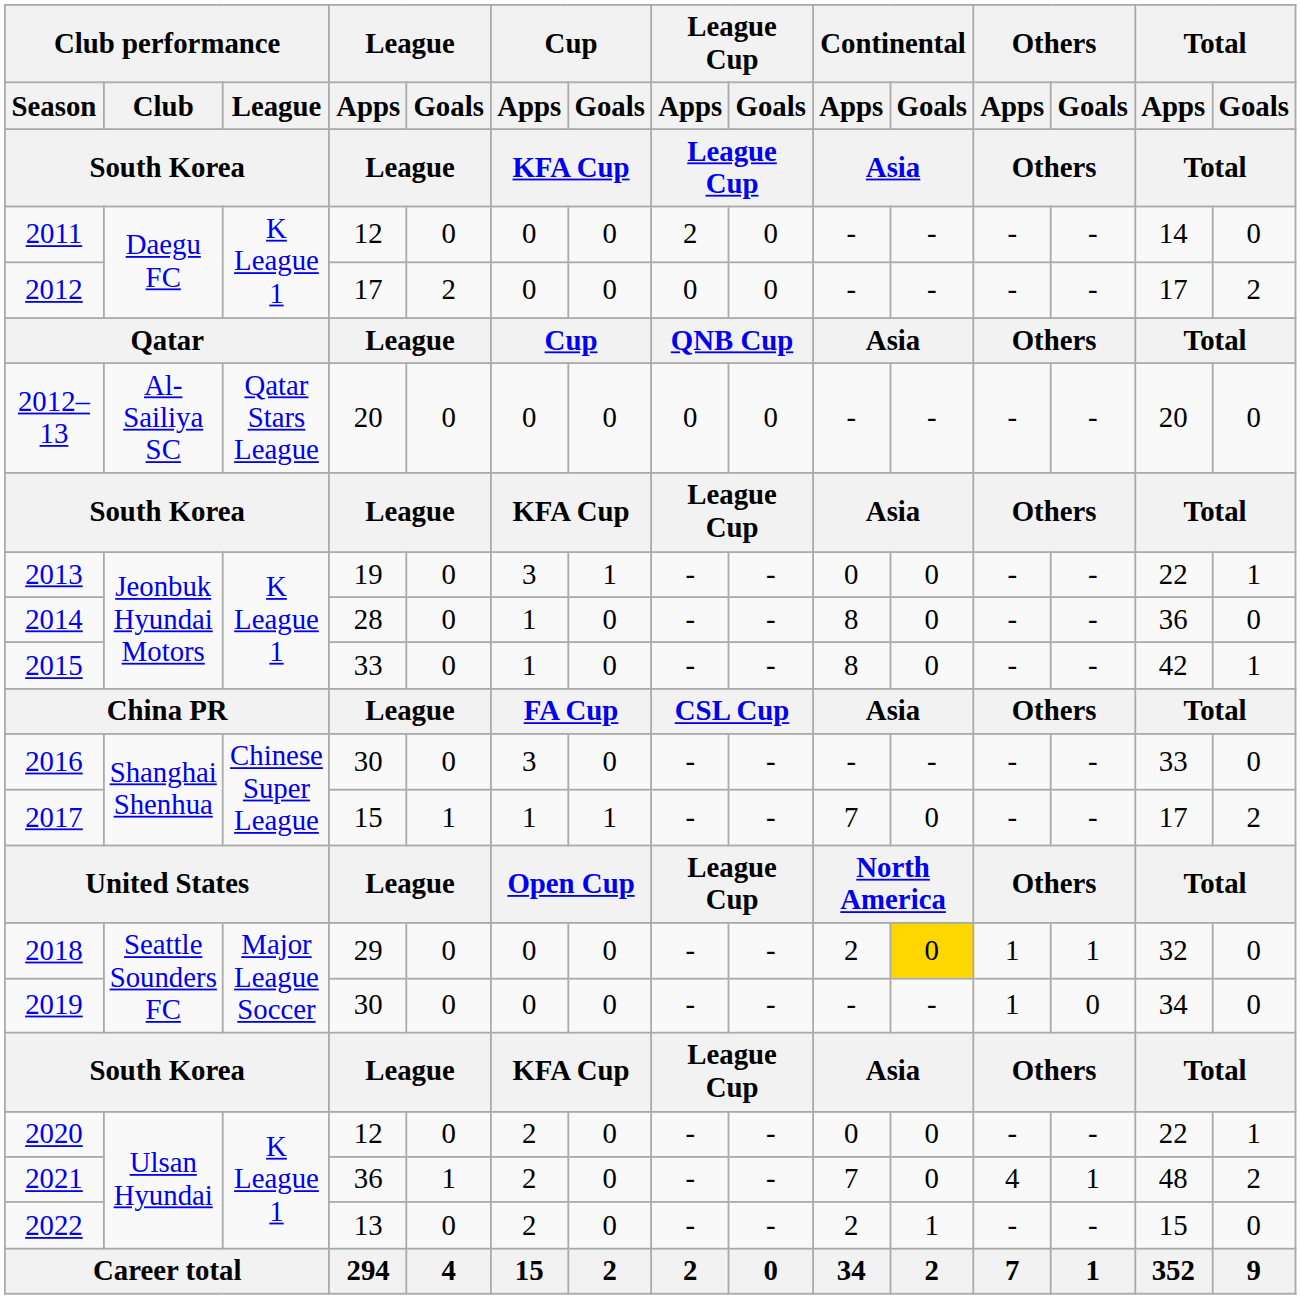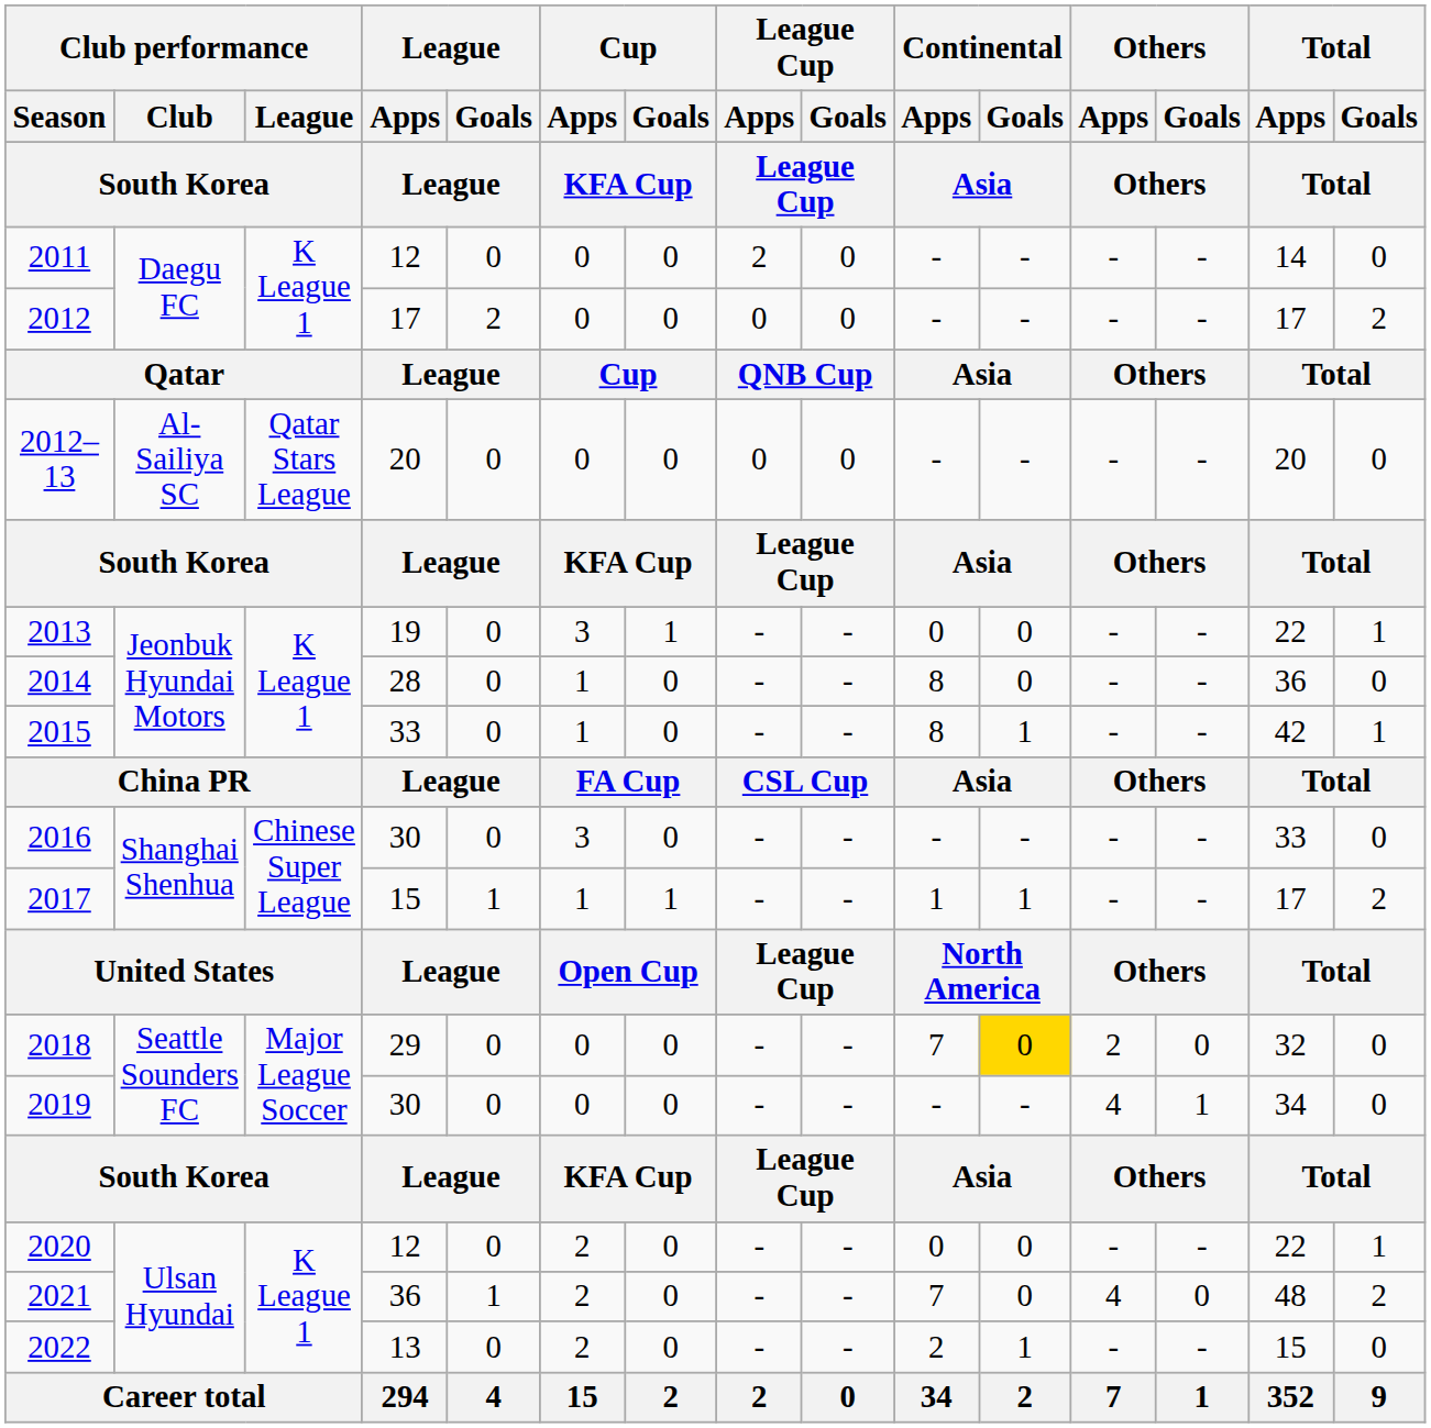 <table class="wikitable" style="text-align:center">
 <tr>
 <th colspan=3>Club performance</th>
 <th colspan=2>League</th>
 <th colspan=2>Cup</th>
 <th colspan=2>League Cup</th>
 <th colspan=2>Continental</th>
 <th colspan=2>Others</th>
 <th colspan=2>Total</th>
 </tr>
 <tr>
 <th>Season</th>
 <th>Club</th>
 <th>League</th>
 <th>Apps</th>
 <th>Goals</th>
 <th>Apps</th>
 <th>Goals</th>
 <th>Apps</th>
 <th>Goals</th>
 <th>Apps</th>
 <th>Goals</th>
 <th>Apps</th>
 <th>Goals</th>
 <th>Apps</th>
 <th>Goals</th>
 </tr>
 <tr>
 <th colspan=3>South Korea</th>
 <th colspan=2>League</th>
 <th colspan=2><a href='#'>KFA Cup</a></th>
 <th colspan=2><a href='#'>League Cup</a></th>
 <th colspan=2><a href='#'>Asia</a></th>
 <th colspan=2>Others</th>
 <th colspan=2>Total</th>
 </tr>
 <tr>
 <td><a href='#'>2011</a></td>
 <td rowspan=2><a href='#'>Daegu FC</a></td>
 <td rowspan=2><a href='#'>K League 1</a></td>
 <td>12</td>
 <td>0</td>
 <td>0</td>
 <td>0</td>
 <td>2</td>
 <td>0</td>
 <td>-</td>
 <td>-</td>
 <td>-</td>
 <td>-</td>
 <td>14</td>
 <td>0</td>
 </tr>
 <tr>
 <td><a href='#'>2012</a></td>
 <td>17</td>
 <td>2</td>
 <td>0</td>
 <td>0</td>
 <td>0</td>
 <td>0</td>
 <td>-</td>
 <td>-</td>
 <td>-</td>
 <td>-</td>
 <td>17</td>
 <td>2</td>
 </tr>
 <tr>
 <th colspan=3>Qatar</th>
 <th colspan=2>League</th>
 <th colspan=2><a href='#'>Cup</a></th>
 <th colspan=2><a href='#'>QNB Cup</a></th>
 <th colspan=2>Asia</th>
 <th colspan=2>Others</th>
 <th colspan=2>Total</th>
 </tr>
 <tr>
 <td><a href='#'>2012–13</a></td>
 <td><a href='#'>Al-Sailiya SC</a></td>
 <td><a href='#'>Qatar Stars League</a></td>
 <td>20</td>
 <td>0</td>
 <td>0</td>
 <td>0</td>
 <td>0</td>
 <td>0</td>
 <td>-</td>
 <td>-</td>
 <td>-</td>
 <td>-</td>
 <td>20</td>
 <td>0</td>
 </tr>
 <tr>
 <th colspan=3>South Korea</th>
 <th colspan=2>League</th>
 <th colspan=2>KFA Cup</th>
 <th colspan=2>League Cup</th>
 <th colspan=2>Asia</th>
 <th colspan=2>Others</th>
 <th colspan=2>Total</th>
 </tr>
 <tr>
 <td><a href='#'>2013</a></td>
 <td rowspan=3><a href='#'>Jeonbuk Hyundai Motors</a></td>
 <td rowspan=3><a href='#'>K League 1</a></td>
 <td>19</td>
 <td>0</td>
 <td>3</td>
 <td>1</td>
 <td>-</td>
 <td>-</td>
 <td>0</td>
 <td>0</td>
 <td>-</td>
 <td>-</td>
 <td>22</td>
 <td>1</td>
 </tr>
 <tr>
 <td><a href='#'>2014</a></td>
 <td>28</td>
 <td>0</td>
 <td>1</td>
 <td>0</td>
 <td>-</td>
 <td>-</td>
 <td>8</td>
 <td>0</td>
 <td>-</td>
 <td>-</td>
 <td>36</td>
 <td>0</td>
 </tr>
 <tr>
 <td><a href='#'>2015</a></td>
 <td>33</td>
 <td>0</td>
 <td>1</td>
 <td>0</td>
 <td>-</td>
 <td>-</td>
 <td>8</td>
-<td>0</td>
+<td>1</td>
 <td>-</td>
 <td>-</td>
 <td>42</td>
 <td>1</td>
 </tr>
 <tr>
 <th colspan=3>China PR</th>
 <th colspan=2>League</th>
 <th colspan=2><a href='#'>FA Cup</a></th>
 <th colspan=2><a href='#'>CSL Cup</a></th>
 <th colspan=2>Asia</th>
 <th colspan=2>Others</th>
 <th colspan=2>Total</th>
 </tr>
 <tr>
 <td><a href='#'>2016</a></td>
 <td rowspan=2><a href='#'>Shanghai Shenhua</a></td>
 <td rowspan=2><a href='#'>Chinese Super League</a></td>
 <td>30</td>
 <td>0</td>
 <td>3</td>
 <td>0</td>
 <td>-</td>
 <td>-</td>
 <td>-</td>
 <td>-</td>
 <td>-</td>
 <td>-</td>
 <td>33</td>
 <td>0</td>
 </tr>
 <tr>
 <td><a href='#'>2017</a></td>
 <td>15</td>
 <td>1</td>
 <td>1</td>
 <td>1</td>
 <td>-</td>
 <td>-</td>
-<td>7</td>
-<td>0</td>
+<td>1</td>
+<td>1</td>
 <td>-</td>
 <td>-</td>
 <td>17</td>
 <td>2</td>
 </tr>
 <tr>
 <th colspan=3>United States</th>
 <th colspan=2>League</th>
 <th colspan=2><a href='#'>Open Cup</a></th>
 <th colspan=2>League Cup</th>
 <th colspan=2><a href='#'>North America</a></th>
 <th colspan=2>Others</th>
 <th colspan=2>Total</th>
 </tr>
 <tr>
 <td><a href='#'>2018</a></td>
 <td rowspan=2><a href='#'>Seattle Sounders FC</a></td>
 <td rowspan=2><a href='#'>Major League Soccer</a></td>
 <td>29</td>
 <td>0</td>
 <td>0</td>
 <td>0</td>
 <td>-</td>
 <td>-</td>
+<td>7</td>
+<td style="background: gold;">0</td>
 <td>2</td>
-<td style="background: gold;">0</td>
-<td>1</td>
-<td>1</td>
+<td>0</td>
 <td>32</td>
 <td>0</td>
 </tr>
 <tr>
 <td><a href='#'>2019</a></td>
 <td>30</td>
 <td>0</td>
 <td>0</td>
 <td>0</td>
 <td>-</td>
 <td>-</td>
 <td>-</td>
 <td>-</td>
+<td>4</td>
 <td>1</td>
-<td>0</td>
 <td>34</td>
 <td>0</td>
 </tr>
 <tr>
 <th colspan=3>South Korea</th>
 <th colspan=2>League</th>
 <th colspan=2>KFA Cup</th>
 <th colspan=2>League Cup</th>
 <th colspan=2>Asia</th>
 <th colspan=2>Others</th>
 <th colspan=2>Total</th>
 </tr>
 <tr>
 <td><a href='#'>2020</a></td>
 <td rowspan="3"><a href='#'>Ulsan Hyundai</a></td>
 <td rowspan="3"><a href='#'>K League 1</a></td>
 <td>12</td>
 <td>0</td>
 <td>2</td>
 <td>0</td>
 <td>-</td>
 <td>-</td>
 <td>0</td>
 <td>0</td>
 <td>-</td>
 <td>-</td>
 <td>22</td>
 <td>1</td>
 </tr>
 <tr>
 <td><a href='#'>2021</a></td>
 <td>36</td>
 <td>1</td>
 <td>2</td>
 <td>0</td>
 <td>-</td>
 <td>-</td>
 <td>7</td>
 <td>0</td>
 <td>4</td>
-<td>1</td>
+<td>0</td>
 <td>48</td>
 <td>2</td>
 </tr>
 <tr>
 <td><a href='#'>2022</a></td>
 <td>13</td>
 <td>0</td>
 <td>2</td>
 <td>0</td>
 <td>-</td>
 <td>-</td>
 <td>2</td>
 <td>1</td>
 <td>-</td>
 <td>-</td>
 <td>15</td>
 <td>0</td>
 </tr>
 <tr>
 <th colspan="3">Career total</th>
 <th>294</th>
 <th>4</th>
 <th>15</th>
 <th>2</th>
 <th>2</th>
 <th>0</th>
 <th>34</th>
 <th>2</th>
 <th>7</th>
 <th>1</th>
 <th>352</th>
 <th>9</th>
 </tr>
 </table>
